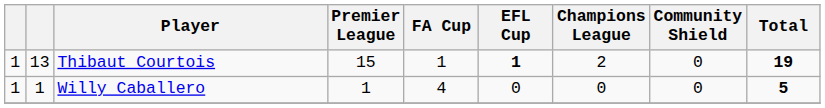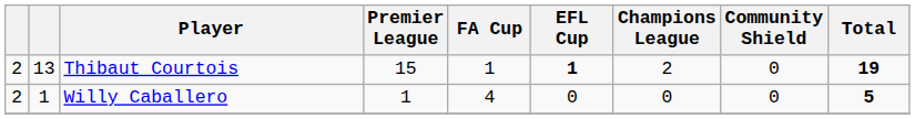 <table class="wikitable sortable" style="font-size: 95%; text-align: center;">
 <tr>
 <th width=10></th>
 <th width=10></th>
 <th width=200>Player</th>
 <th width=50>Premier League</th>
 <th width=50>FA Cup</th>
 <th width=50>EFL Cup</th>
 <th width=50>Champions League</th>
 <th width=50>Community Shield</th>
 <th width=50>Total</th>
 </tr>
 <tr>
-<td>1</td>
+<td>2</td>
 <td>13</td>
 <td align=left> <a href='#'>Thibaut Courtois</a></td>
 <td>15</td>
 <td>1</td>
 <td><strong>1</strong></td>
 <td>2</td>
 <td>0</td>
 <td><strong>19</strong></td>
 </tr>
 <tr>
-<td>1</td>
+<td>2</td>
 <td>1</td>
 <td align=left> <a href='#'>Willy Caballero</a></td>
 <td>1</td>
 <td>4</td>
 <td>0</td>
 <td>0</td>
 <td>0</td>
 <td><strong>5</strong></td>
 </tr>
 <tr>
 </tr>
 </table>
